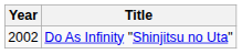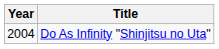 <table class="wikitable">
 <tr>
 <th>Year</th>
 <th>Title</th>
 </tr>
 <tr>
-<td>2002</td>
+<td>2004</td>
 <td><a href='#'>Do As Infinity</a> "<a href='#'>Shinjitsu no Uta</a>"</td>
 </tr>
 </table>
